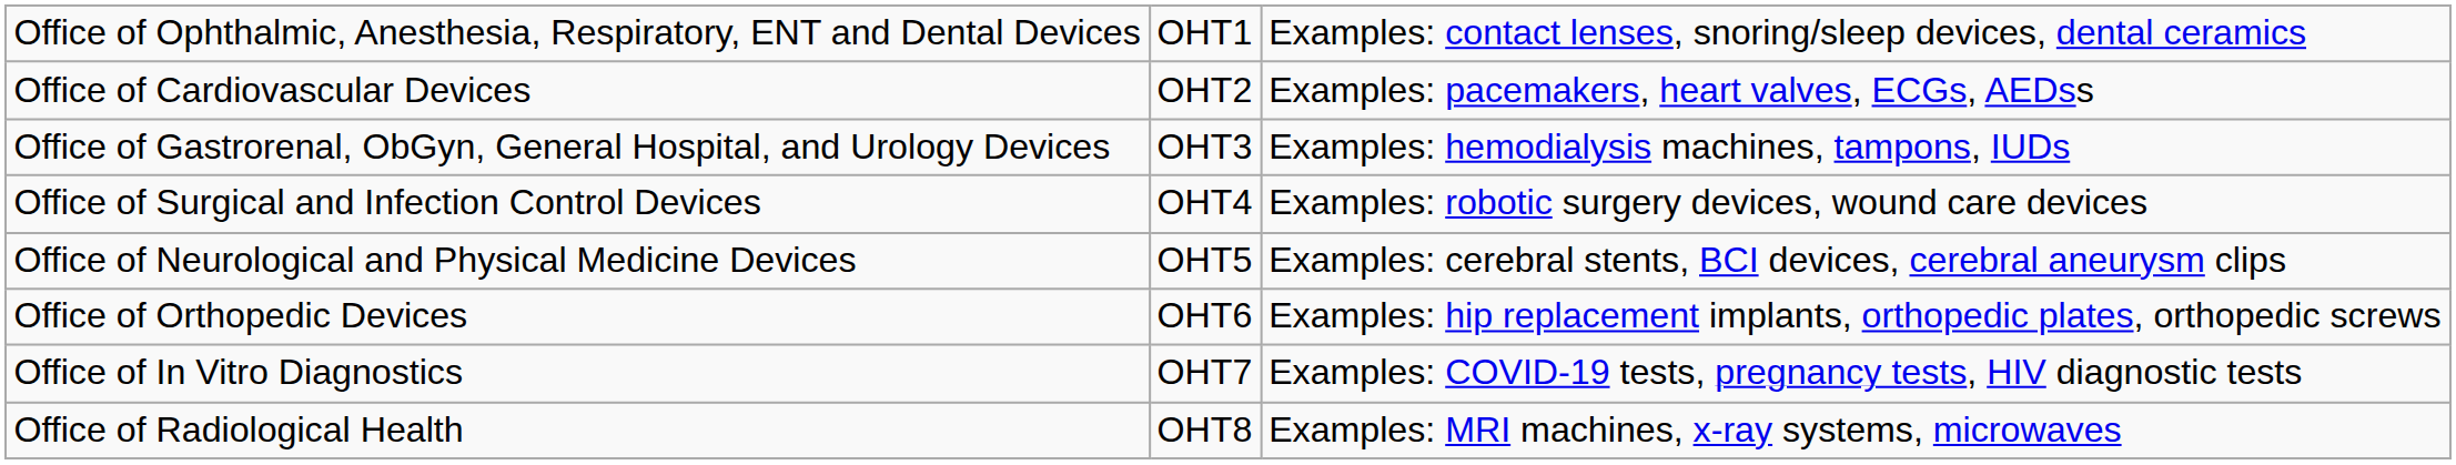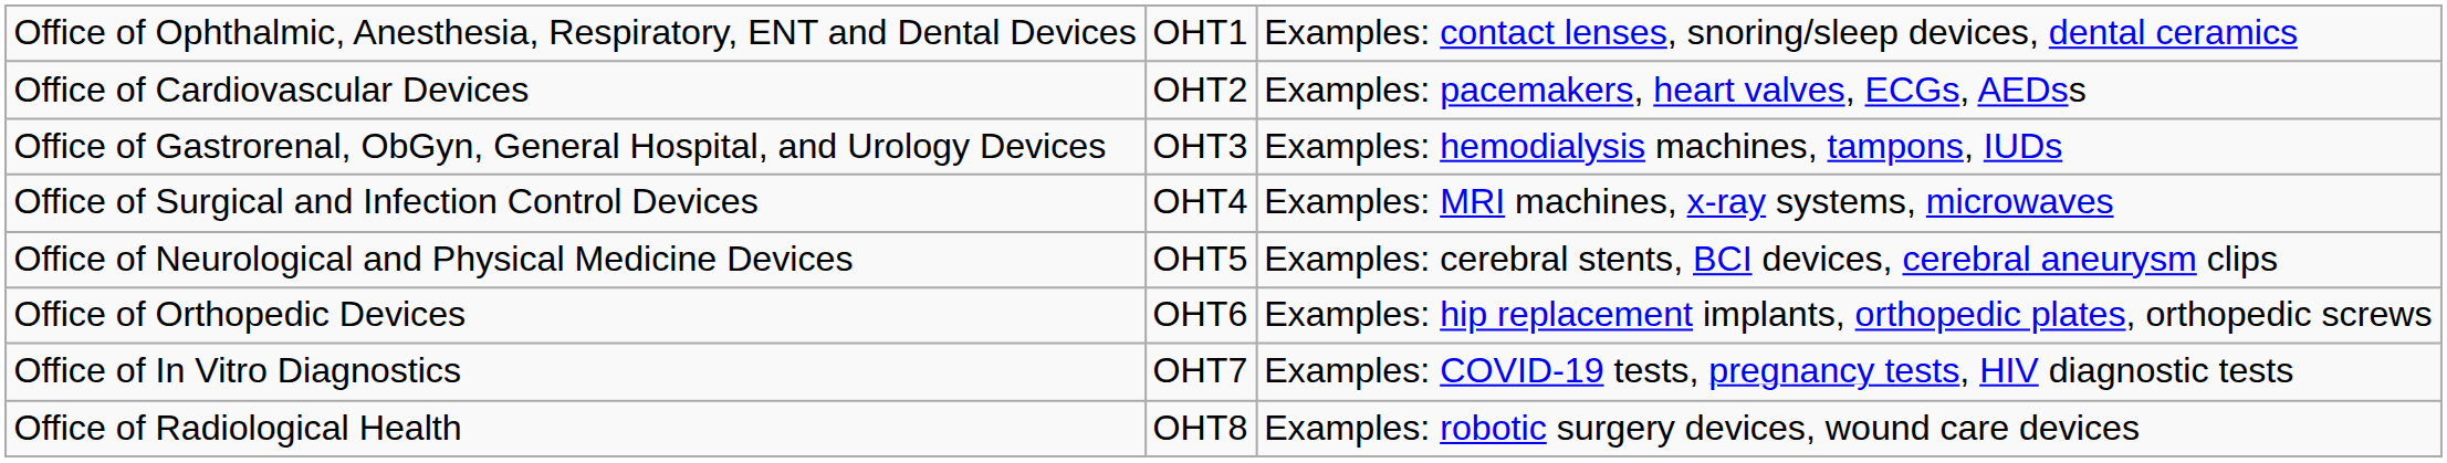 <table class="wikitable">
 <tr>
 <td>Office of Ophthalmic, Anesthesia, Respiratory, ENT and Dental Devices</td>
 <td>OHT1</td>
 <td>Examples: <a href='#'>contact lenses</a>, snoring/sleep devices, <a href='#'>dental ceramics</a></td>
 </tr>
 <tr>
 <td>Office of Cardiovascular Devices</td>
 <td>OHT2</td>
 <td>Examples: <a href='#'>pacemakers</a>, <a href='#'>heart valves</a>, <a href='#'>ECGs</a>, <a href='#'>AEDs</a>s</td>
 </tr>
 <tr>
 <td>Office of Gastrorenal, ObGyn, General Hospital, and Urology Devices</td>
 <td>OHT3</td>
 <td>Examples: <a href='#'>hemodialysis</a> machines, <a href='#'>tampons</a>, <a href='#'>IUDs</a></td>
 </tr>
 <tr>
 <td>Office of Surgical and Infection Control Devices</td>
 <td>OHT4</td>
-<td>Examples: <a href='#'>robotic</a> surgery devices, wound care devices</td>
+<td>Examples: <a href='#'>MRI</a> machines, <a href='#'>x-ray</a> systems, <a href='#'>microwaves</a></td>
 </tr>
 <tr>
 <td>Office of Neurological and Physical Medicine Devices</td>
 <td>OHT5</td>
 <td>Examples: cerebral stents, <a href='#'> BCI</a> devices, <a href='#'>cerebral aneurysm</a> clips</td>
 </tr>
 <tr>
 <td>Office of Orthopedic Devices</td>
 <td>OHT6</td>
 <td>Examples: <a href='#'>hip replacement</a> implants, <a href='#'>orthopedic plates</a>, orthopedic screws</td>
 </tr>
 <tr>
 <td>Office of In Vitro Diagnostics</td>
 <td>OHT7</td>
 <td>Examples: <a href='#'>COVID-19</a> tests, <a href='#'>pregnancy tests</a>, <a href='#'>HIV</a> diagnostic tests</td>
 </tr>
 <tr>
 <td>Office of Radiological Health</td>
 <td>OHT8</td>
-<td>Examples: <a href='#'>MRI</a> machines, <a href='#'>x-ray</a> systems, <a href='#'>microwaves</a></td>
+<td>Examples: <a href='#'>robotic</a> surgery devices, wound care devices</td>
 </tr>
 </table>
